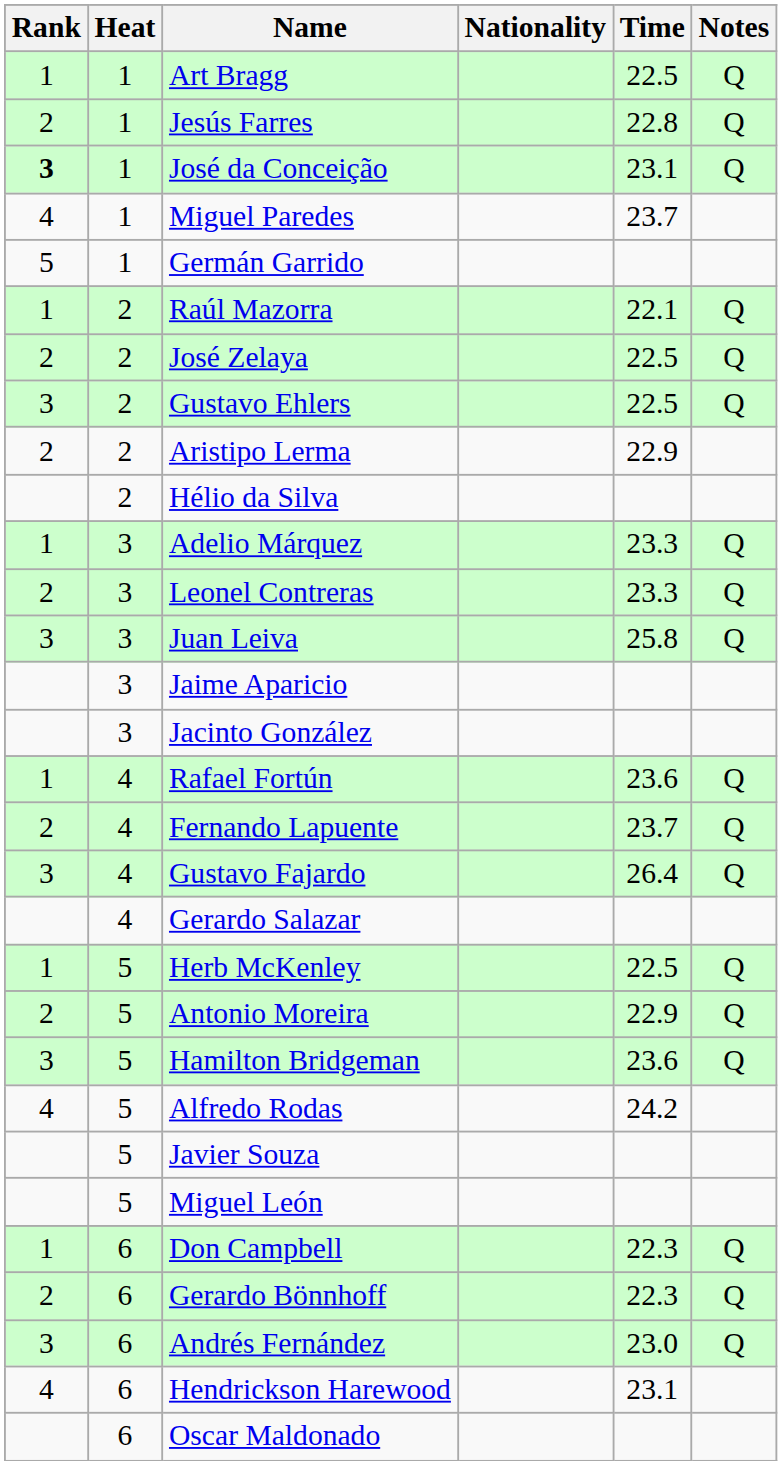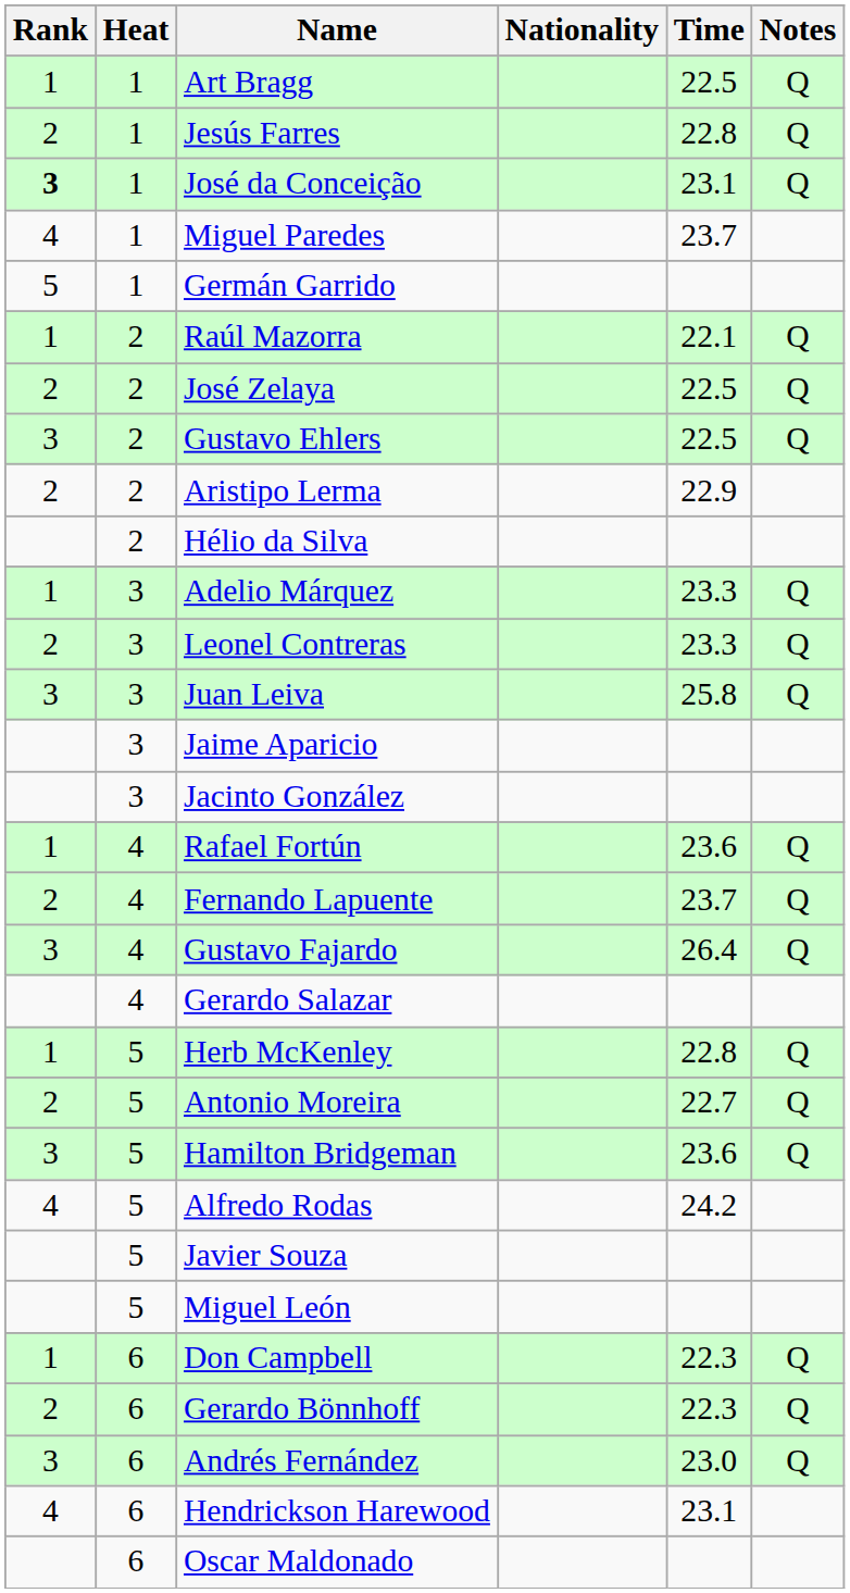 <table class="wikitable sortable" style="text-align:center">
 <tr>
 <th>Rank</th>
 <th>Heat</th>
 <th>Name</th>
 <th>Nationality</th>
 <th>Time</th>
 <th>Notes</th>
 </tr>
 <tr bgcolor=ccffcc>
 <td>1</td>
 <td>1</td>
 <td align=left><a href='#'>Art Bragg</a></td>
 <td align=left></td>
 <td>22.5</td>
 <td>Q</td>
 </tr>
 <tr bgcolor=ccffcc>
 <td>2</td>
 <td>1</td>
 <td align=left><a href='#'>Jesús Farres</a></td>
 <td align=left></td>
 <td>22.8</td>
 <td>Q</td>
 </tr>
 <tr bgcolor=ccffcc>
 <td><strong>3</strong></td>
 <td>1</td>
 <td align=left><a href='#'>José da Conceição</a></td>
 <td align=left></td>
 <td>23.1</td>
 <td>Q</td>
 </tr>
 <tr>
 <td>4</td>
 <td>1</td>
 <td align=left><a href='#'>Miguel Paredes</a></td>
 <td align=left></td>
 <td>23.7</td>
 <td></td>
 </tr>
 <tr>
 <td>5</td>
 <td>1</td>
 <td align=left><a href='#'>Germán Garrido</a></td>
 <td align=left></td>
 <td></td>
 <td></td>
 </tr>
 <tr bgcolor=ccffcc>
 <td>1</td>
 <td>2</td>
 <td align=left><a href='#'>Raúl Mazorra</a></td>
 <td align=left></td>
 <td>22.1</td>
 <td>Q</td>
 </tr>
 <tr bgcolor=ccffcc>
 <td>2</td>
 <td>2</td>
 <td align=left><a href='#'>José Zelaya</a></td>
 <td align=left></td>
 <td>22.5</td>
 <td>Q</td>
 </tr>
 <tr bgcolor=ccffcc>
 <td>3</td>
 <td>2</td>
 <td align=left><a href='#'>Gustavo Ehlers</a></td>
 <td align=left></td>
 <td>22.5</td>
 <td>Q</td>
 </tr>
 <tr>
 <td>2</td>
 <td>2</td>
 <td align=left><a href='#'>Aristipo Lerma</a></td>
 <td align=left></td>
 <td>22.9</td>
 <td></td>
 </tr>
 <tr>
 <td></td>
 <td>2</td>
 <td align=left><a href='#'>Hélio da Silva</a></td>
 <td align=left></td>
 <td></td>
 <td></td>
 </tr>
 <tr bgcolor=ccffcc>
 <td>1</td>
 <td>3</td>
 <td align=left><a href='#'>Adelio Márquez</a></td>
 <td align=left></td>
 <td>23.3</td>
 <td>Q</td>
 </tr>
 <tr bgcolor=ccffcc>
 <td>2</td>
 <td>3</td>
 <td align=left><a href='#'>Leonel Contreras</a></td>
 <td align=left></td>
 <td>23.3</td>
 <td>Q</td>
 </tr>
 <tr bgcolor=ccffcc>
 <td>3</td>
 <td>3</td>
 <td align=left><a href='#'>Juan Leiva</a></td>
 <td align=left></td>
 <td>25.8</td>
 <td>Q</td>
 </tr>
 <tr>
 <td></td>
 <td>3</td>
 <td align=left><a href='#'>Jaime Aparicio</a></td>
 <td align=left></td>
 <td></td>
 <td></td>
 </tr>
 <tr>
 <td></td>
 <td>3</td>
 <td align=left><a href='#'>Jacinto González</a></td>
 <td align=left></td>
 <td></td>
 <td></td>
 </tr>
 <tr bgcolor=ccffcc>
 <td>1</td>
 <td>4</td>
 <td align=left><a href='#'>Rafael Fortún</a></td>
 <td align=left></td>
 <td>23.6</td>
 <td>Q</td>
 </tr>
 <tr bgcolor=ccffcc>
 <td>2</td>
 <td>4</td>
 <td align=left><a href='#'>Fernando Lapuente</a></td>
 <td align=left></td>
 <td>23.7</td>
 <td>Q</td>
 </tr>
 <tr bgcolor=ccffcc>
 <td>3</td>
 <td>4</td>
 <td align=left><a href='#'>Gustavo Fajardo</a></td>
 <td align=left></td>
 <td>26.4</td>
 <td>Q</td>
 </tr>
 <tr>
 <td></td>
 <td>4</td>
 <td align=left><a href='#'>Gerardo Salazar</a></td>
 <td align=left></td>
 <td></td>
 <td></td>
 </tr>
 <tr bgcolor=ccffcc>
 <td>1</td>
 <td>5</td>
 <td align=left><a href='#'>Herb McKenley</a></td>
 <td align=left></td>
-<td>22.5</td>
+<td>22.8</td>
 <td>Q</td>
 </tr>
 <tr bgcolor=ccffcc>
 <td>2</td>
 <td>5</td>
 <td align=left><a href='#'>Antonio Moreira</a></td>
 <td align=left></td>
-<td>22.9</td>
+<td>22.7</td>
 <td>Q</td>
 </tr>
 <tr bgcolor=ccffcc>
 <td>3</td>
 <td>5</td>
 <td align=left><a href='#'>Hamilton Bridgeman</a></td>
 <td align=left></td>
 <td>23.6</td>
 <td>Q</td>
 </tr>
 <tr>
 <td>4</td>
 <td>5</td>
 <td align=left><a href='#'>Alfredo Rodas</a></td>
 <td align=left></td>
 <td>24.2</td>
 <td></td>
 </tr>
 <tr>
 <td></td>
 <td>5</td>
 <td align=left><a href='#'>Javier Souza</a></td>
 <td align=left></td>
 <td></td>
 <td></td>
 </tr>
 <tr>
 <td></td>
 <td>5</td>
 <td align=left><a href='#'>Miguel León</a></td>
 <td align=left></td>
 <td></td>
 <td></td>
 </tr>
 <tr bgcolor=ccffcc>
 <td>1</td>
 <td>6</td>
 <td align=left><a href='#'>Don Campbell</a></td>
 <td align=left></td>
 <td>22.3</td>
 <td>Q</td>
 </tr>
 <tr bgcolor=ccffcc>
 <td>2</td>
 <td>6</td>
 <td align=left><a href='#'>Gerardo Bönnhoff</a></td>
 <td align=left></td>
 <td>22.3</td>
 <td>Q</td>
 </tr>
 <tr bgcolor=ccffcc>
 <td>3</td>
 <td>6</td>
 <td align=left><a href='#'>Andrés Fernández</a></td>
 <td align=left></td>
 <td>23.0</td>
 <td>Q</td>
 </tr>
 <tr>
 <td>4</td>
 <td>6</td>
 <td align=left><a href='#'>Hendrickson Harewood</a></td>
 <td align=left></td>
 <td>23.1</td>
 <td></td>
 </tr>
 <tr>
 <td></td>
 <td>6</td>
 <td align=left><a href='#'>Oscar Maldonado</a></td>
 <td align=left></td>
 <td></td>
 <td></td>
 </tr>
 </table>
